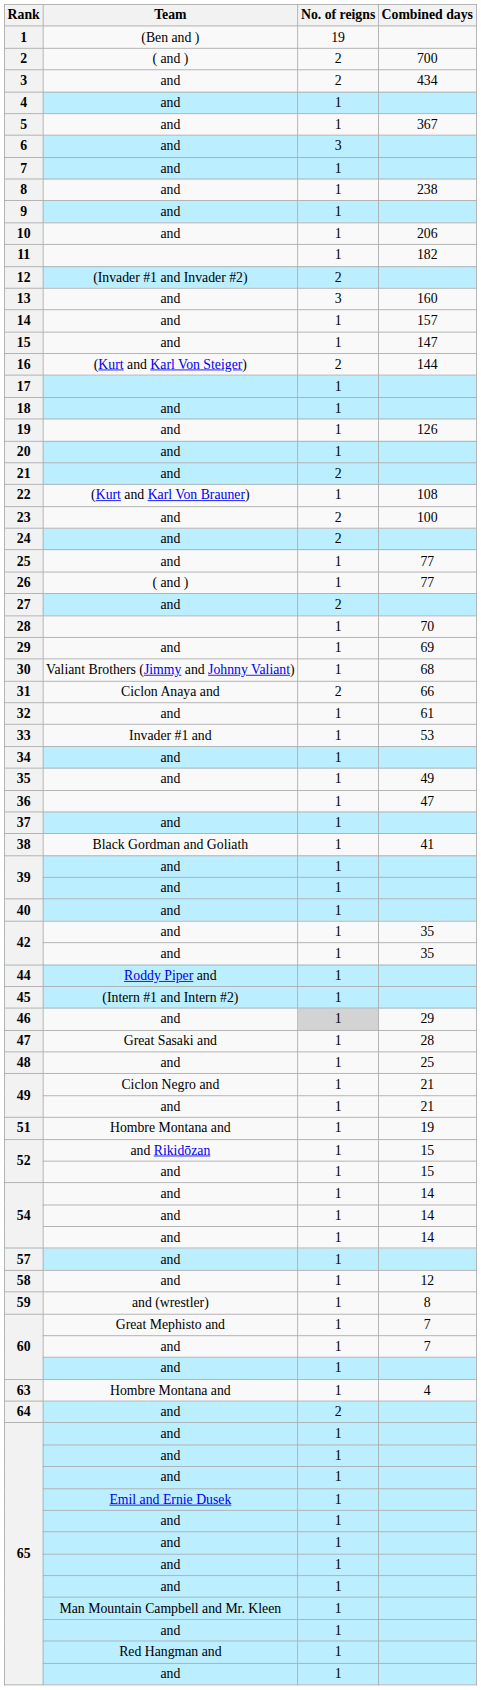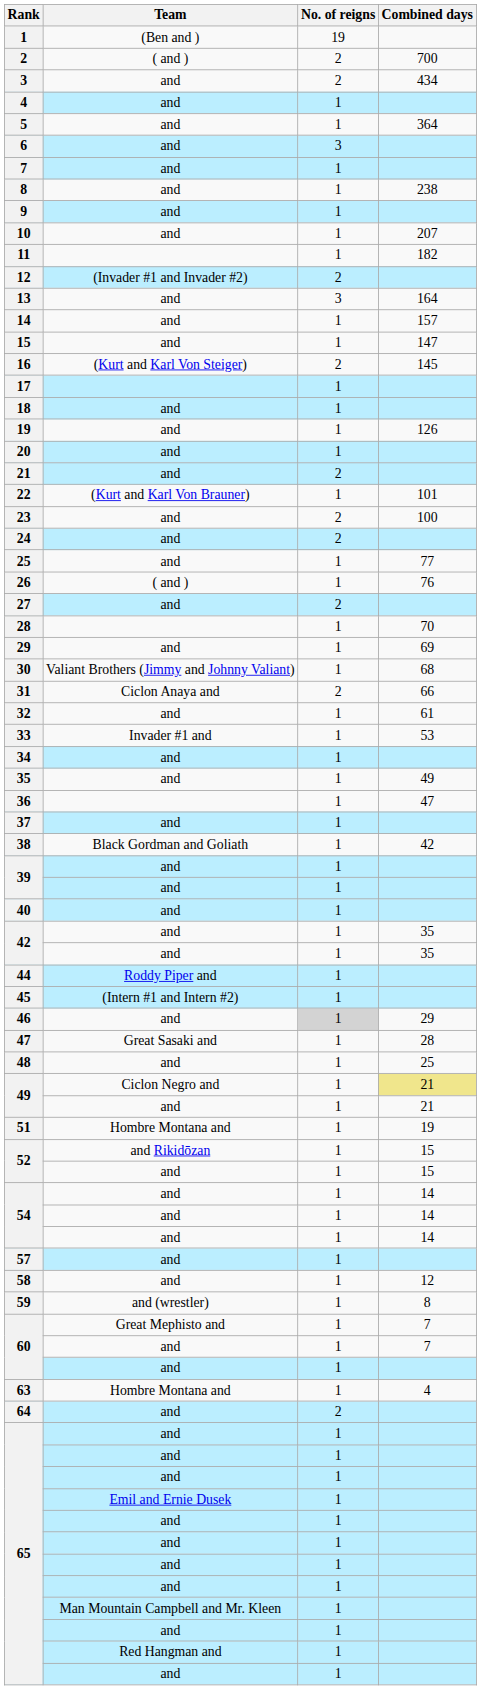 <table class="wikitable sortable" style="text-align: center">
 <tr>
 <th data-sort-type="number" scope="col">Rank</th>
 <th scope="col">Team</th>
 <th data-sort-type="number" scope="col">No. of reigns</th>
 <th data-sort-type="number" scope="col">Combined days</th>
 </tr>
 <tr>
 <th scope=row>1</th>
 <td> (Ben and )</td>
 <td>19</td>
 <td></td>
 </tr>
 <tr>
 <th scope=row>2</th>
 <td> ( and )</td>
 <td>2</td>
 <td>700</td>
 </tr>
 <tr>
 <th scope=row>3</th>
 <td> and </td>
 <td>2</td>
 <td>434</td>
 </tr>
 <tr style="background-color:#bbeeff">
 <th scope=row>4</th>
 <td> and </td>
 <td>1</td>
 <td></td>
 </tr>
 <tr>
 <th scope=row>5</th>
 <td> and </td>
 <td>1</td>
-<td>367</td>
+<td>364</td>
 </tr>
 <tr style="background-color:#bbeeff">
 <th scope=row>6</th>
 <td> and </td>
 <td>3</td>
 <td></td>
 </tr>
 <tr style="background-color:#bbeeff">
 <th scope=row>7</th>
 <td> and </td>
 <td>1</td>
 <td></td>
 </tr>
 <tr>
 <th scope=row>8</th>
 <td> and </td>
 <td>1</td>
 <td>238</td>
 </tr>
 <tr style="background-color:#bbeeff">
 <th scope=row>9</th>
 <td> and </td>
 <td>1</td>
 <td></td>
 </tr>
 <tr>
 <th scope=row>10</th>
 <td> and </td>
 <td>1</td>
-<td>206</td>
+<td>207</td>
 </tr>
 <tr>
 <th scope=row>11</th>
 <td></td>
 <td>1</td>
 <td>182</td>
 </tr>
 <tr style="background-color:#bbeeff">
 <th scope=row>12</th>
 <td> (Invader #1 and Invader #2)</td>
 <td>2</td>
 <td></td>
 </tr>
 <tr>
 <th scope=row>13</th>
 <td> and </td>
 <td>3</td>
-<td>160</td>
+<td>164</td>
 </tr>
 <tr>
 <th scope=row>14</th>
 <td> and </td>
 <td>1</td>
 <td>157</td>
 </tr>
 <tr>
 <th scope=row>15</th>
 <td> and </td>
 <td>1</td>
 <td>147</td>
 </tr>
 <tr>
 <th scope=row>16</th>
 <td> (<a href='#'>Kurt</a> and <a href='#'>Karl Von Steiger</a>)</td>
 <td>2</td>
-<td>144</td>
+<td>145</td>
 </tr>
 <tr style="background-color:#bbeeff">
 <th scope=row>17</th>
 <td></td>
 <td>1</td>
 <td></td>
 </tr>
 <tr style="background-color:#bbeeff">
 <th scope=row>18</th>
 <td> and </td>
 <td>1</td>
 <td></td>
 </tr>
 <tr>
 <th scope=row>19</th>
 <td> and </td>
 <td>1</td>
 <td>126</td>
 </tr>
 <tr style="background-color:#bbeeff">
 <th scope=row>20</th>
 <td> and </td>
 <td>1</td>
 <td></td>
 </tr>
 <tr style="background-color:#bbeeff">
 <th scope=row>21</th>
 <td> and </td>
 <td>2</td>
 <td></td>
 </tr>
 <tr>
 <th scope=row>22</th>
 <td> (<a href='#'>Kurt</a> and <a href='#'>Karl Von Brauner</a>)</td>
 <td>1</td>
-<td>108</td>
+<td>101</td>
 </tr>
 <tr>
 <th scope=row>23</th>
 <td> and </td>
 <td>2</td>
 <td>100</td>
 </tr>
 <tr style="background-color:#bbeeff">
 <th scope=row>24</th>
 <td> and </td>
 <td>2</td>
 <td></td>
 </tr>
 <tr>
 <th scope=row>25</th>
 <td> and </td>
 <td>1</td>
 <td>77</td>
 </tr>
 <tr>
 <th scope=row>26</th>
 <td> ( and )</td>
 <td>1</td>
-<td>77</td>
+<td>76</td>
 </tr>
 <tr style="background-color:#bbeeff">
 <th scope=row>27</th>
 <td> and </td>
 <td>2</td>
 <td></td>
 </tr>
 <tr>
 <th scope=row>28</th>
 <td></td>
 <td>1</td>
 <td>70</td>
 </tr>
 <tr>
 <th scope=row>29</th>
 <td> and </td>
 <td>1</td>
 <td>69</td>
 </tr>
 <tr>
 <th scope=row>30</th>
 <td>Valiant Brothers (<a href='#'>Jimmy</a> and <a href='#'>Johnny Valiant</a>)</td>
 <td>1</td>
 <td>68</td>
 </tr>
 <tr>
 <th scope=row>31</th>
 <td>Ciclon Anaya and </td>
 <td>2</td>
 <td>66</td>
 </tr>
 <tr>
 <th scope=row>32</th>
 <td> and </td>
 <td>1</td>
 <td>61</td>
 </tr>
 <tr>
 <th scope=row>33</th>
 <td>Invader #1 and </td>
 <td>1</td>
 <td>53</td>
 </tr>
 <tr style="background-color:#bbeeff">
 <th scope=row>34</th>
 <td> and </td>
 <td>1</td>
 <td></td>
 </tr>
 <tr>
 <th scope=row>35</th>
 <td> and </td>
 <td>1</td>
 <td>49</td>
 </tr>
 <tr>
 <th scope=row>36</th>
 <td></td>
 <td>1</td>
 <td>47</td>
 </tr>
 <tr style="background-color:#bbeeff">
 <th scope=row>37</th>
 <td> and </td>
 <td>1</td>
 <td></td>
 </tr>
 <tr>
 <th scope=row>38</th>
 <td>Black Gordman and Goliath</td>
 <td>1</td>
-<td>41</td>
+<td>42</td>
 </tr>
 <tr style="background-color:#bbeeff">
 <th scope=row rowspan=2>39</th>
 <td> and </td>
 <td>1</td>
 <td></td>
 </tr>
 <tr style="background-color:#bbeeff">
 <td> and </td>
 <td>1</td>
 <td></td>
 </tr>
 <tr style="background-color:#bbeeff">
 <th scope=row>40</th>
 <td> and </td>
 <td>1</td>
 <td></td>
 </tr>
 <tr>
 <th scope=row rowspan=2>42</th>
 <td> and </td>
 <td>1</td>
 <td>35</td>
 </tr>
 <tr>
 <td> and </td>
 <td>1</td>
 <td>35</td>
 </tr>
 <tr style="background-color:#bbeeff">
 <th scope=row>44</th>
 <td><a href='#'>Roddy Piper</a> and </td>
 <td>1</td>
 <td></td>
 </tr>
 <tr style="background-color:#bbeeff">
 <th scope=row>45</th>
 <td> (Intern #1 and Intern #2)</td>
 <td>1</td>
 <td></td>
 </tr>
 <tr>
 <th scope=row>46</th>
 <td> and </td>
 <td style="background: lightgrey;">1</td>
 <td>29</td>
 </tr>
 <tr>
 <th scope=row>47</th>
 <td>Great Sasaki and </td>
 <td>1</td>
 <td>28</td>
 </tr>
 <tr>
 <th scope=row>48</th>
 <td> and </td>
 <td>1</td>
 <td>25</td>
 </tr>
 <tr>
 <th scope=row rowspan=2>49</th>
 <td>Ciclon Negro and </td>
 <td>1</td>
-<td>21</td>
+<td style="background: khaki;">21</td>
 </tr>
 <tr>
 <td> and </td>
 <td>1</td>
 <td>21</td>
 </tr>
 <tr>
 <th scope=row>51</th>
 <td>Hombre Montana and </td>
 <td>1</td>
 <td>19</td>
 </tr>
 <tr>
 <th scope=row rowspan=2>52</th>
 <td> and <a href='#'>Rikidōzan</a></td>
 <td>1</td>
 <td>15</td>
 </tr>
 <tr>
 <td> and </td>
 <td>1</td>
 <td>15</td>
 </tr>
 <tr>
 <th scope=row rowspan=3>54</th>
 <td> and </td>
 <td>1</td>
 <td>14</td>
 </tr>
 <tr>
 <td> and </td>
 <td>1</td>
 <td>14</td>
 </tr>
 <tr>
 <td> and </td>
 <td>1</td>
 <td>14</td>
 </tr>
 <tr style="background-color:#bbeeff">
 <th scope=row>57</th>
 <td> and </td>
 <td>1</td>
 <td></td>
 </tr>
 <tr>
 <th scope=row>58</th>
 <td> and </td>
 <td>1</td>
 <td>12</td>
 </tr>
 <tr>
 <th scope=row>59</th>
 <td> and  (wrestler)</td>
 <td>1</td>
 <td>8</td>
 </tr>
 <tr>
 <th scope=row rowspan=3>60</th>
 <td>Great Mephisto and </td>
 <td>1</td>
 <td>7</td>
 </tr>
 <tr>
 <td> and </td>
 <td>1</td>
 <td>7</td>
 </tr>
 <tr style="background-color:#bbeeff">
 <td> and </td>
 <td>1</td>
 <td></td>
 </tr>
 <tr>
 <th scope=row>63</th>
 <td>Hombre Montana and </td>
 <td>1</td>
 <td>4</td>
 </tr>
 <tr style="background-color:#bbeeff">
 <th scope=row>64</th>
 <td> and </td>
 <td>2</td>
 <td></td>
 </tr>
 <tr style="background-color:#bbeeff">
 <th scope=row rowspan=12>65</th>
 <td> and </td>
 <td>1</td>
 <td></td>
 </tr>
 <tr style="background-color:#bbeeff">
 <td> and </td>
 <td>1</td>
 <td></td>
 </tr>
 <tr style="background-color:#bbeeff">
 <td> and </td>
 <td>1</td>
 <td></td>
 </tr>
 <tr style="background-color:#bbeeff">
 <td><a href='#'>Emil and Ernie Dusek</a></td>
 <td>1</td>
 <td></td>
 </tr>
 <tr style="background-color:#bbeeff">
 <td> and </td>
 <td>1</td>
 <td></td>
 </tr>
 <tr style="background-color:#bbeeff">
 <td> and </td>
 <td>1</td>
 <td></td>
 </tr>
 <tr style="background-color:#bbeeff">
 <td> and </td>
 <td>1</td>
 <td></td>
 </tr>
 <tr style="background-color:#bbeeff">
 <td> and </td>
 <td>1</td>
 <td></td>
 </tr>
 <tr style="background-color:#bbeeff">
 <td>Man Mountain Campbell and Mr. Kleen</td>
 <td>1</td>
 <td></td>
 </tr>
 <tr style="background-color:#bbeeff">
 <td> and </td>
 <td>1</td>
 <td></td>
 </tr>
 <tr style="background-color:#bbeeff">
 <td>Red Hangman and </td>
 <td>1</td>
 <td></td>
 </tr>
 <tr style="background-color:#bbeeff">
 <td> and </td>
 <td>1</td>
 <td></td>
 </tr>
 </table>
